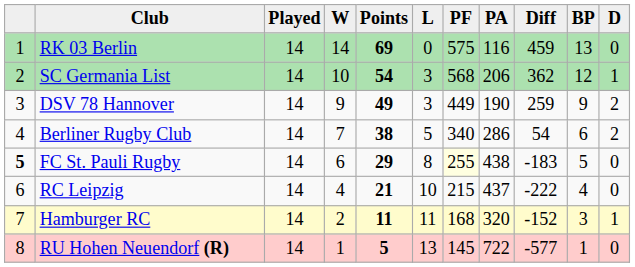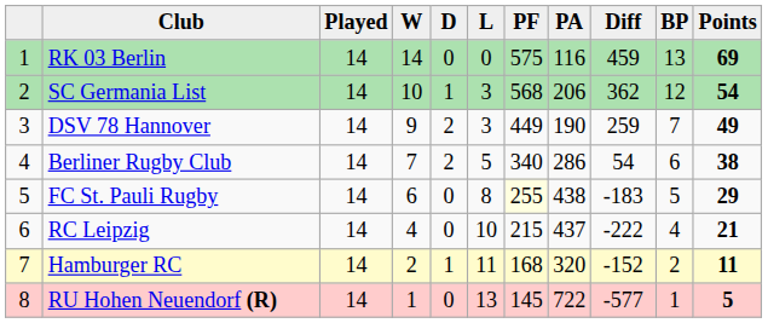 <table class="wikitable" style="text-align: center;">
 <tr>
 <th style="background:#efefef;" width="20"></th>
 <th style="background:#efefef;" width="195">Club</th>
 <th style="background:#efefef;" width="20">Played</th>
 <th style="background:#efefef;" width="20">W</th>
-<th style="background:#efefef;" width="20">Points</th>
+<th style="background:#efefef;" width="20">D</th>
 <th style="background:#efefef;" width="20">L</th>
 <th style="background:#efefef;" width="20">PF</th>
 <th style="background:#efefef;" width="20">PA</th>
 <th style="background:#efefef;" width="40">Diff</th>
 <th style="background:#efefef;" width="20">BP</th>
-<th style="background:#efefef;" width="20">D</th>
+<th style="background:#efefef;" width="20">Points</th>
 </tr>
 <tr style="background:#ACE1AF;" align=center>
 <td>1</td>
 <td align=left><a href='#'>RK 03 Berlin</a></td>
 <td>14</td>
 <td>14</td>
-<td><strong>69</strong></td>
+<td>0</td>
 <td>0</td>
 <td>575</td>
 <td>116</td>
 <td>459</td>
 <td>13</td>
-<td>0</td>
+<td><strong>69</strong></td>
 </tr>
 <tr style="background:#ACE1AF;" align=center>
 <td>2</td>
 <td align=left><a href='#'>SC Germania List</a></td>
 <td>14</td>
 <td>10</td>
-<td><strong>54</strong></td>
+<td>1</td>
 <td>3</td>
 <td>568</td>
 <td>206</td>
 <td>362</td>
 <td>12</td>
-<td>1</td>
+<td><strong>54</strong></td>
 </tr>
 <tr align=center>
 <td>3</td>
 <td align=left><a href='#'>DSV 78 Hannover</a></td>
 <td>14</td>
 <td>9</td>
-<td><strong>49</strong></td>
+<td>2</td>
 <td>3</td>
 <td>449</td>
 <td>190</td>
 <td>259</td>
-<td>9</td>
-<td>2</td>
+<td>7</td>
+<td><strong>49</strong></td>
 </tr>
 <tr align=center>
 <td>4</td>
 <td align=left><a href='#'>Berliner Rugby Club</a></td>
 <td>14</td>
 <td>7</td>
-<td><strong>38</strong></td>
+<td>2</td>
 <td>5</td>
 <td>340</td>
 <td>286</td>
 <td>54</td>
 <td>6</td>
-<td>2</td>
+<td><strong>38</strong></td>
 </tr>
 <tr align=center>
-<td><strong>5</strong></td>
+<td>5</td>
 <td align=left><a href='#'>FC St. Pauli Rugby</a></td>
 <td>14</td>
 <td>6</td>
-<td><strong>29</strong></td>
+<td>0</td>
 <td>8</td>
 <td style="background: lightyellow;">255</td>
 <td>438</td>
 <td>-183</td>
 <td>5</td>
-<td>0</td>
+<td><strong>29</strong></td>
 </tr>
 <tr align=center>
 <td>6</td>
 <td align=left><a href='#'>RC Leipzig</a></td>
 <td>14</td>
 <td>4</td>
-<td><strong>21</strong></td>
+<td>0</td>
 <td>10</td>
 <td>215</td>
 <td>437</td>
 <td>-222</td>
 <td>4</td>
-<td>0</td>
+<td><strong>21</strong></td>
 </tr>
 <tr style="background:#fffccc;" align=center>
 <td>7</td>
 <td align=left><a href='#'>Hamburger RC</a></td>
 <td>14</td>
 <td>2</td>
-<td><strong>11</strong></td>
+<td>1</td>
 <td>11</td>
 <td>168</td>
 <td>320</td>
 <td>-152</td>
-<td>3</td>
-<td>1</td>
+<td>2</td>
+<td><strong>11</strong></td>
 </tr>
 <tr style="background:#ffcccc;" align=center>
 <td>8</td>
 <td align=left><a href='#'>RU Hohen Neuendorf</a> <strong>(R)</strong></td>
 <td>14</td>
 <td>1</td>
-<td><strong>5</strong></td>
+<td>0</td>
 <td>13</td>
 <td>145</td>
 <td>722</td>
 <td>-577</td>
 <td>1</td>
-<td>0</td>
+<td><strong>5</strong></td>
 </tr>
 </table>
